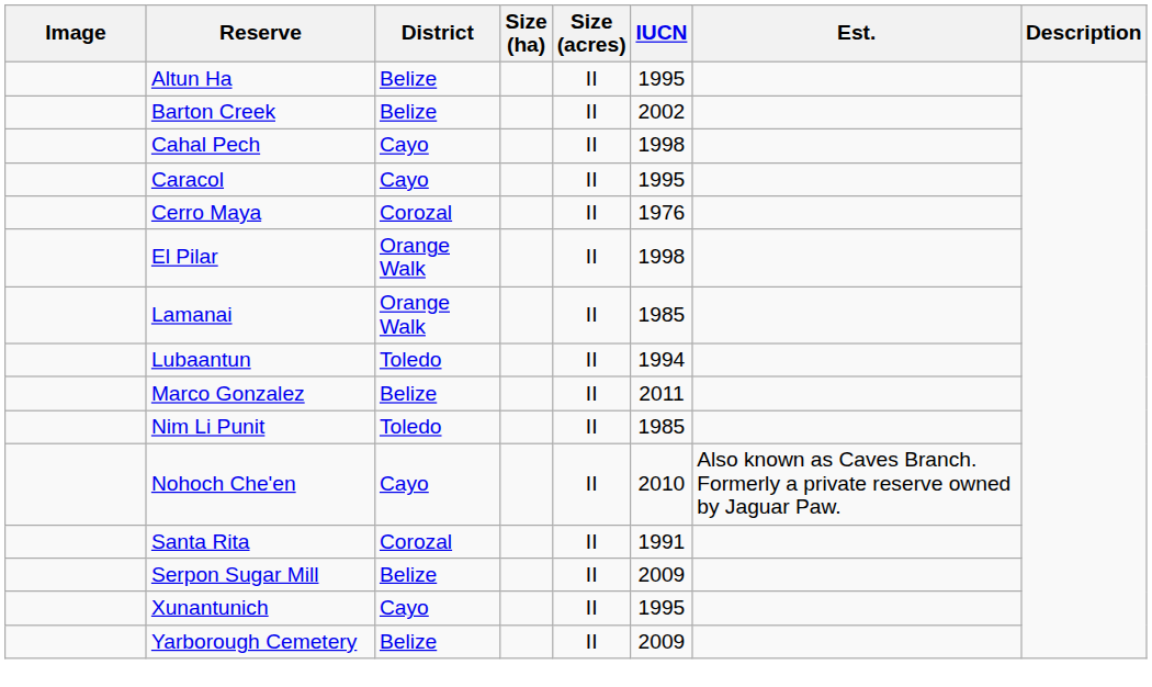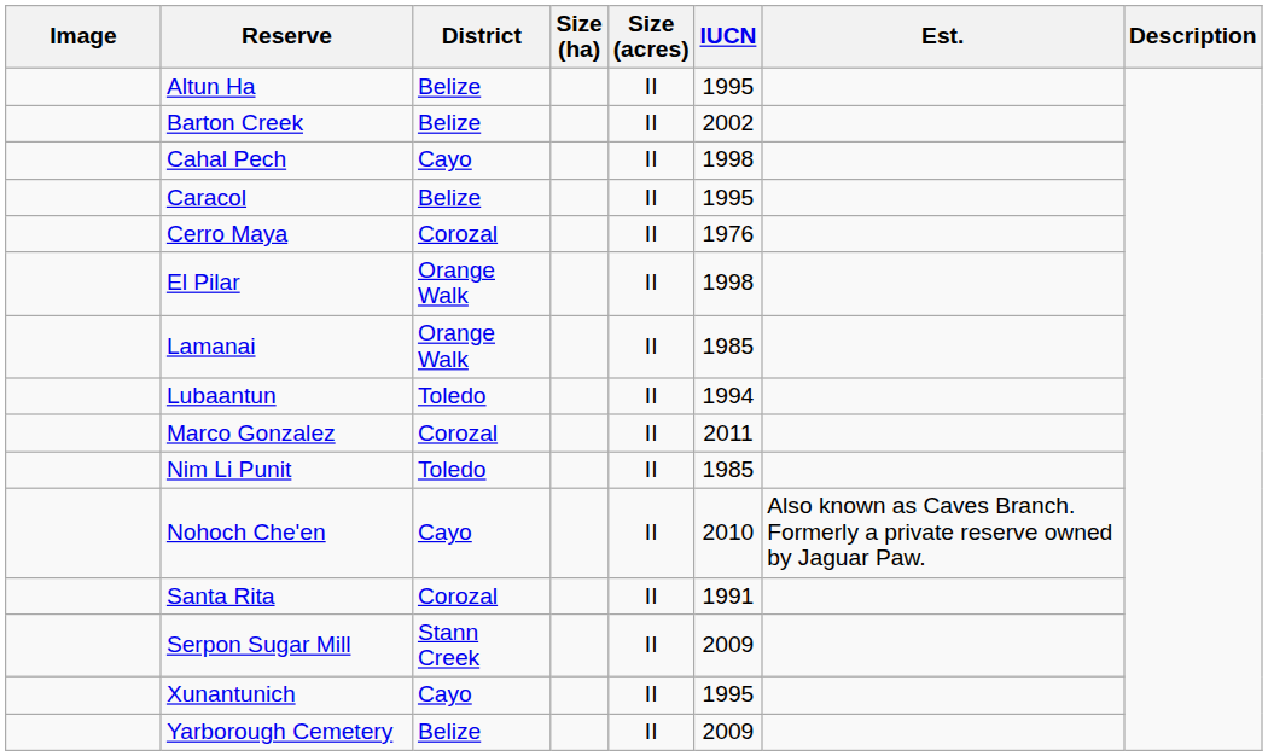 <table class="wikitable sortable sticky-header sort-under">
 <tr>
 <th class="unsortable" style="width:100px;">Image</th>
 <th width="20%">Reserve</th>
 <th width="11%">District</th>
 <th>Size<br>(ha)</th>
 <th>Size<br>(acres)</th>
 <th width="4%"><a href='#'>IUCN</a></th>
 <th>Est.</th>
 <th class="unsortable">Description</th>
 </tr>
 <tr>
 <td></td>
 <td><a href='#'>Altun Ha</a></td>
 <td><a href='#'>Belize</a></td>
 <td></td>
 <td align="center">II</td>
 <td align="center">1995</td>
 <td></td>
 </tr>
 <tr>
 <td></td>
 <td><a href='#'>Barton Creek</a></td>
 <td><a href='#'>Belize</a></td>
 <td></td>
 <td align="center">II</td>
 <td align="center">2002</td>
 <td></td>
 </tr>
 <tr>
 <td></td>
 <td><a href='#'>Cahal Pech</a></td>
 <td><a href='#'>Cayo</a></td>
 <td></td>
 <td align="center">II</td>
 <td align="center">1998</td>
 <td></td>
 </tr>
 <tr>
 <td></td>
 <td><a href='#'>Caracol</a></td>
-<td><a href='#'>Cayo</a></td>
+<td><a href='#'>Belize</a></td>
 <td></td>
 <td align="center">II</td>
 <td align="center">1995</td>
 <td></td>
 </tr>
 <tr>
 <td></td>
 <td><a href='#'>Cerro Maya</a></td>
 <td><a href='#'>Corozal</a></td>
 <td></td>
 <td align="center">II</td>
 <td align="center">1976</td>
 <td></td>
 </tr>
 <tr>
 <td></td>
 <td><a href='#'>El Pilar</a></td>
 <td><a href='#'>Orange Walk</a></td>
 <td></td>
 <td align="center">II</td>
 <td align="center">1998</td>
 <td></td>
 </tr>
 <tr>
 <td></td>
 <td><a href='#'>Lamanai</a></td>
 <td><a href='#'>Orange Walk</a></td>
 <td></td>
 <td align="center">II</td>
 <td align="center">1985</td>
 <td></td>
 </tr>
 <tr>
 <td></td>
 <td><a href='#'>Lubaantun</a></td>
 <td><a href='#'>Toledo</a></td>
 <td></td>
 <td align="center">II</td>
 <td align="center">1994</td>
 <td></td>
 </tr>
 <tr>
 <td></td>
 <td><a href='#'>Marco Gonzalez</a></td>
-<td><a href='#'>Belize</a></td>
+<td><a href='#'>Corozal</a></td>
 <td></td>
 <td align="center">II</td>
 <td align="center">2011</td>
 <td></td>
 </tr>
 <tr>
 <td></td>
 <td><a href='#'>Nim Li Punit</a></td>
 <td><a href='#'>Toledo</a></td>
 <td></td>
 <td align="center">II</td>
 <td align="center">1985</td>
 <td></td>
 </tr>
 <tr>
 <td></td>
 <td><a href='#'>Nohoch Che'en</a></td>
 <td><a href='#'>Cayo</a></td>
 <td></td>
 <td align="center">II</td>
 <td align="center">2010</td>
 <td>Also known as Caves Branch. Formerly a private reserve owned by Jaguar Paw.</td>
 </tr>
 <tr>
 <td></td>
 <td><a href='#'>Santa Rita</a></td>
 <td><a href='#'>Corozal</a></td>
 <td></td>
 <td align="center">II</td>
 <td align="center">1991</td>
 <td></td>
 </tr>
 <tr>
 <td></td>
 <td><a href='#'>Serpon Sugar Mill</a></td>
-<td><a href='#'>Belize</a></td>
+<td><a href='#'>Stann Creek</a></td>
 <td></td>
 <td align="center">II</td>
 <td align="center">2009</td>
 <td></td>
 </tr>
 <tr>
 <td></td>
 <td><a href='#'>Xunantunich</a></td>
 <td><a href='#'>Cayo</a></td>
 <td></td>
 <td align="center">II</td>
 <td align="center">1995</td>
 <td></td>
 </tr>
 <tr>
 <td></td>
 <td><a href='#'>Yarborough Cemetery</a></td>
 <td><a href='#'>Belize</a></td>
 <td></td>
 <td align="center">II</td>
 <td align="center">2009</td>
 <td></td>
 </tr>
 </table>
